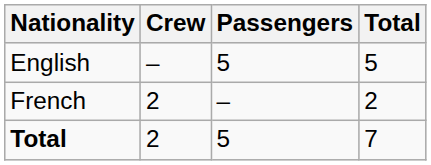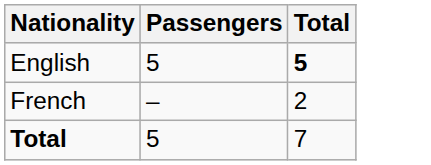 <table class="wikitable">
 <tr>
 <th>Nationality</th>
-<th>Crew</th>
 <th>Passengers</th>
 <th>Total</th>
 </tr>
 <tr>
 <td>English</td>
-<td>–</td>
 <td>5</td>
-<td>5</td>
+<td><strong>5</strong></td>
 </tr>
 <tr>
 <td>French</td>
-<td>2</td>
 <td>–</td>
 <td>2</td>
 </tr>
 <tr>
 <td><strong>Total</strong></td>
-<td>2</td>
 <td>5</td>
 <td>7</td>
 </tr>
 </table>
